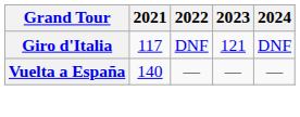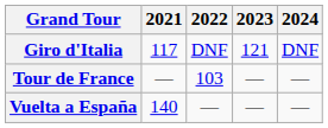 <table class="wikitable plainrowheaders">
 <tr>
 <th scope="col"><a href='#'>Grand Tour</a></th>
 <th scope="col">2021</th>
 <th scope="col">2022</th>
 <th scope="col">2023</th>
 <th scope="col">2024</th>
 </tr>
 <tr style="text-align:center;">
 <th scope="row"> <a href='#'>Giro d'Italia</a></th>
 <td><a href='#'>117</a></td>
 <td><a href='#'>DNF</a></td>
 <td><a href='#'>121</a></td>
 <td><a href='#'>DNF</a></td>
 </tr>
 <tr style="text-align:center;">
+<th scope="row"> <a href='#'>Tour de France</a></th>
+<td>—</td>
+<td><a href='#'>103</a></td>
+<td>—</td>
+<td>—</td>
+</tr>
+<tr style="text-align:center;">
 <th scope="row"> <a href='#'>Vuelta a España</a></th>
 <td><a href='#'>140</a></td>
 <td>—</td>
 <td>—</td>
 <td>—</td>
 </tr>
 </table>
